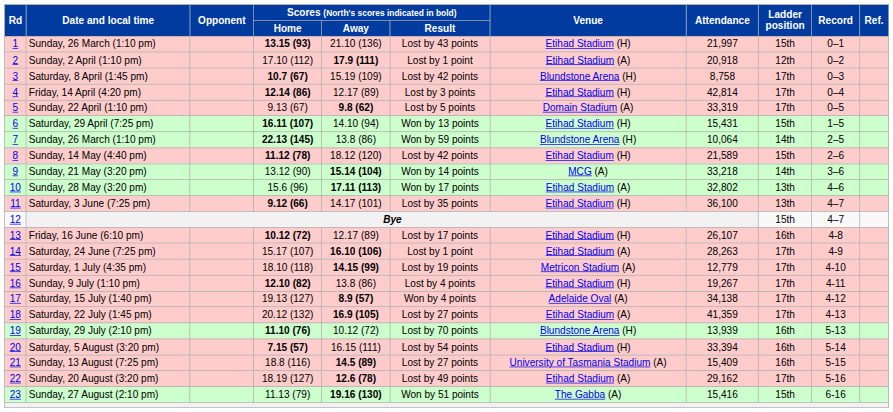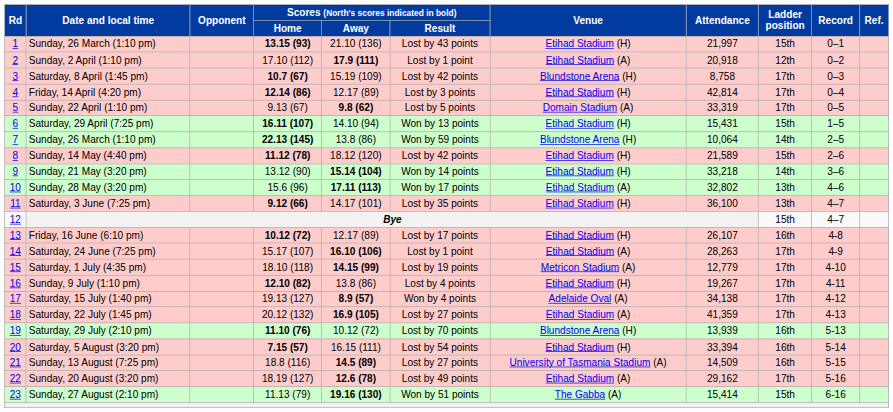 <table class="wikitable" style="font-size:90%; text-align:center; width: 100%; margin-left: auto; margin-right: auto;">
 <tr style="text-align:center; background:#013B9F; color:white; font-weight:bold">
 <td rowspan=2><strong>Rd</strong></td>
 <td rowspan=2><strong>Date and local time</strong></td>
 <td rowspan=2><strong>Opponent</strong></td>
 <td colspan=3><strong>Scores</strong> <small>(North's scores indicated in <strong>bold</strong>)</small></td>
 <td rowspan=2><strong>Venue</strong></td>
 <td rowspan=2><strong>Attendance</strong></td>
 <td rowspan=2><strong>Ladder<br>position</strong></td>
 <td rowspan=2><strong>Record</strong></td>
 <td rowspan=2><strong>Ref.</strong></td>
 </tr>
 <tr>
 <th style="background:#013B9F; color:white;">Home</th>
 <th style="background:#013B9F; color:white;">Away</th>
 <th style="background:#013B9F; color:white;">Result</th>
 </tr>
 <tr style="background:#fcc;">
 <td><a href='#'>1</a></td>
 <td align=left>Sunday, 26 March (1:10 pm)</td>
 <td align=left></td>
 <td><strong>13.15 (93)</strong></td>
 <td>21.10 (136)</td>
 <td>Lost by 43 points</td>
 <td><a href='#'>Etihad Stadium</a> (H)</td>
 <td>21,997</td>
 <td>15th</td>
 <td>0–1</td>
 <td></td>
 </tr>
 <tr style="background:#fcc;">
 <td><a href='#'>2</a></td>
 <td align=left>Sunday, 2 April (1:10 pm)</td>
 <td align=left></td>
 <td>17.10 (112)</td>
 <td><strong>17.9 (111)</strong></td>
 <td>Lost by 1 point</td>
 <td><a href='#'>Etihad Stadium</a> (A)</td>
 <td>20,918</td>
 <td>12th</td>
 <td>0–2</td>
 <td></td>
 </tr>
 <tr style="background:#fcc;">
 <td><a href='#'>3</a></td>
 <td align=left>Saturday, 8 April (1:45 pm)</td>
 <td align=left></td>
 <td><strong>10.7 (67)</strong></td>
 <td>15.19 (109)</td>
 <td>Lost by 42 points</td>
 <td><a href='#'>Blundstone Arena</a> (H)</td>
 <td>8,758</td>
 <td>17th</td>
 <td>0–3</td>
 <td></td>
 </tr>
 <tr style="background:#fcc;">
 <td><a href='#'>4</a></td>
 <td align=left>Friday, 14 April (4:20 pm)</td>
 <td align=left></td>
 <td><strong>12.14 (86)</strong></td>
 <td>12.17 (89)</td>
 <td>Lost by 3 points</td>
 <td><a href='#'>Etihad Stadium</a> (H)</td>
 <td>42,814</td>
 <td>17th</td>
 <td>0–4</td>
 <td></td>
 </tr>
 <tr style="background:#fcc;">
 <td><a href='#'>5</a></td>
 <td align=left>Sunday, 22 April (1:10 pm)</td>
 <td align=left></td>
 <td>9.13 (67)</td>
 <td><strong>9.8 (62)</strong></td>
 <td>Lost by 5 points</td>
 <td><a href='#'>Domain Stadium</a> (A)</td>
 <td>33,319</td>
 <td>17th</td>
 <td>0–5</td>
 <td></td>
 </tr>
 <tr style="background:#cfc;">
 <td><a href='#'>6</a></td>
 <td align=left>Saturday, 29 April (7:25 pm)</td>
 <td align=left></td>
 <td><strong>16.11 (107)</strong></td>
 <td>14.10 (94)</td>
 <td>Won by 13 points</td>
 <td><a href='#'>Etihad Stadium</a> (H)</td>
 <td>15,431</td>
 <td>15th</td>
 <td>1–5</td>
 <td></td>
 </tr>
 <tr style="background:#cfc;">
 <td><a href='#'>7</a></td>
 <td align=left>Sunday, 26 March (1:10 pm)</td>
 <td align=left></td>
 <td><strong>22.13 (145)</strong></td>
 <td>13.8 (86)</td>
 <td>Won by 59 points</td>
 <td><a href='#'>Blundstone Arena</a> (H)</td>
 <td>10,064</td>
 <td>14th</td>
 <td>2–5</td>
 <td></td>
 </tr>
 <tr style="background:#fcc;">
 <td><a href='#'>8</a></td>
 <td align=left>Sunday, 14 May (4:40 pm)</td>
 <td align=left></td>
 <td><strong>11.12 (78)</strong></td>
 <td>18.12 (120)</td>
 <td>Lost by 42 points</td>
 <td><a href='#'>Etihad Stadium</a> (H)</td>
 <td>21,589</td>
 <td>15th</td>
 <td>2–6</td>
 <td></td>
 </tr>
 <tr style="background:#cfc;">
 <td><a href='#'>9</a></td>
 <td align=left>Sunday, 21 May (3:20 pm)</td>
 <td align=left></td>
 <td>13.12 (90)</td>
 <td><strong>15.14 (104)</strong></td>
 <td>Won by 14 points</td>
-<td><a href='#'>MCG</a> (A)</td>
+<td><a href='#'>Etihad Stadium</a> (H)</td>
 <td>33,218</td>
 <td>14th</td>
 <td>3–6</td>
 <td></td>
 </tr>
 <tr style="background:#cfc;">
 <td><a href='#'>10</a></td>
 <td align=left>Sunday, 28 May (3:20 pm)</td>
 <td align=left></td>
 <td>15.6 (96)</td>
 <td><strong>17.11 (113)</strong></td>
 <td>Won by 17 points</td>
 <td><a href='#'>Etihad Stadium</a> (A)</td>
 <td>32,802</td>
 <td>13th</td>
 <td>4–6</td>
 <td></td>
 </tr>
 <tr style="background:#fcc;">
 <td><a href='#'>11</a></td>
 <td align=left>Saturday, 3 June (7:25 pm)</td>
 <td align=left></td>
 <td><strong>9.12 (66)</strong></td>
 <td>14.17 (101)</td>
 <td>Lost by 35 points</td>
 <td><a href='#'>Etihad Stadium</a> (H)</td>
 <td>36,100</td>
 <td>13th</td>
 <td>4–7</td>
 <td></td>
 </tr>
 <tr>
 <td><a href='#'>12</a></td>
 <th colspan=7><span><em>Bye</em></span></th>
 <td>15th</td>
 <td>4–7</td>
 <td></td>
 </tr>
 <tr style="background:#fcc;">
 <td><a href='#'>13</a></td>
 <td align=left>Friday, 16 June (6:10 pm)</td>
 <td align=left></td>
 <td><strong>10.12 (72)</strong></td>
 <td>12.17 (89)</td>
 <td>Lost by 17 points</td>
 <td><a href='#'>Etihad Stadium</a> (H)</td>
 <td>26,107</td>
 <td>16th</td>
 <td>4-8</td>
 <td></td>
 </tr>
 <tr style="background:#fcc;">
 <td><a href='#'>14</a></td>
 <td align=left>Saturday, 24 June (7:25 pm)</td>
 <td align=left></td>
 <td>15.17 (107)</td>
 <td><strong>16.10 (106)</strong></td>
 <td>Lost by 1 point</td>
 <td><a href='#'>Etihad Stadium</a> (A)</td>
 <td>28,263</td>
 <td>17th</td>
 <td>4-9</td>
 <td></td>
 </tr>
 <tr style="background:#fcc;">
 <td><a href='#'>15</a></td>
 <td align=left>Saturday, 1 July (4:35 pm)</td>
 <td align=left></td>
 <td>18.10 (118)</td>
 <td><strong>14.15 (99)</strong></td>
 <td>Lost by 19 points</td>
 <td><a href='#'>Metricon Stadium</a> (A)</td>
 <td>12,779</td>
 <td>17th</td>
 <td>4-10</td>
 <td></td>
 </tr>
 <tr style="background:#fcc;">
 <td><a href='#'>16</a></td>
 <td align=left>Sunday, 9 July (1:10 pm)</td>
 <td align=left></td>
 <td><strong>12.10 (82)</strong></td>
 <td>13.8 (86)</td>
 <td>Lost by 4 points</td>
 <td><a href='#'>Etihad Stadium</a> (H)</td>
 <td>19,267</td>
 <td>17th</td>
 <td>4-11</td>
 <td></td>
 </tr>
 <tr style="background:#fcc;">
 <td><a href='#'>17</a></td>
 <td align=left>Saturday, 15 July (1:40 pm)</td>
 <td align=left></td>
 <td>19.13 (127)</td>
 <td><strong>8.9 (57)</strong></td>
 <td>Won by 4 points</td>
 <td><a href='#'>Adelaide Oval</a> (A)</td>
 <td>34,138</td>
 <td>17th</td>
 <td>4-12</td>
 <td></td>
 </tr>
 <tr style="background:#fcc;">
 <td><a href='#'>18</a></td>
 <td align=left>Saturday, 22 July (1:45 pm)</td>
 <td align=left></td>
 <td>20.12 (132)</td>
 <td><strong>16.9 (105)</strong></td>
 <td>Lost by 27 points</td>
 <td><a href='#'>Etihad Stadium</a> (A)</td>
 <td>41,359</td>
 <td>17th</td>
 <td>4-13</td>
 <td></td>
 </tr>
 <tr style="background:#cfc;">
 <td><a href='#'>19</a></td>
 <td align=left>Saturday, 29 July (2:10 pm)</td>
 <td align=left></td>
 <td><strong>11.10 (76)</strong></td>
 <td>10.12 (72)</td>
 <td>Lost by 70 points</td>
 <td><a href='#'>Blundstone Arena</a> (H)</td>
 <td>13,939</td>
 <td>16th</td>
 <td>5-13</td>
 <td></td>
 </tr>
 <tr style="background:#fcc;">
 <td><a href='#'>20</a></td>
 <td align=left>Saturday, 5 August (3:20 pm)</td>
 <td align=left></td>
 <td><strong>7.15 (57)</strong></td>
 <td>16.15 (111)</td>
 <td>Lost by 54 points</td>
 <td><a href='#'>Etihad Stadium</a> (H)</td>
 <td>33,394</td>
 <td>16th</td>
 <td>5-14</td>
 <td></td>
 </tr>
 <tr style="background:#fcc;">
 <td><a href='#'>21</a></td>
 <td align=left>Sunday, 13 August (7:25 pm)</td>
 <td align=left></td>
 <td>18.8 (116)</td>
 <td><strong>14.5 (89)</strong></td>
 <td>Lost by 27 points</td>
 <td><a href='#'>University of Tasmania Stadium</a> (A)</td>
-<td>15,409</td>
+<td>14,509</td>
 <td>16th</td>
 <td>5-15</td>
 <td></td>
 </tr>
 <tr style="background:#fcc;">
 <td><a href='#'>22</a></td>
 <td align=left>Sunday, 20 August (3:20 pm)</td>
 <td align=left></td>
 <td>18.19 (127)</td>
 <td><strong>12.6 (78)</strong></td>
 <td>Lost by 49 points</td>
 <td><a href='#'>Etihad Stadium</a> (A)</td>
 <td>29,162</td>
 <td>17th</td>
 <td>5-16</td>
 <td></td>
 </tr>
 <tr style="background:#cfc;">
 <td><a href='#'>23</a></td>
 <td align=left>Sunday, 27 August (2:10 pm)</td>
 <td align=left></td>
 <td>11.13 (79)</td>
 <td><strong>19.16 (130)</strong></td>
 <td>Won by 51 points</td>
 <td><a href='#'>The Gabba</a> (A)</td>
-<td>15,416</td>
+<td>15,414</td>
 <td>15th</td>
 <td>6-16</td>
 <td></td>
 </tr>
 <tr>
 <th colspan=11></th>
 </tr>
 </table>
